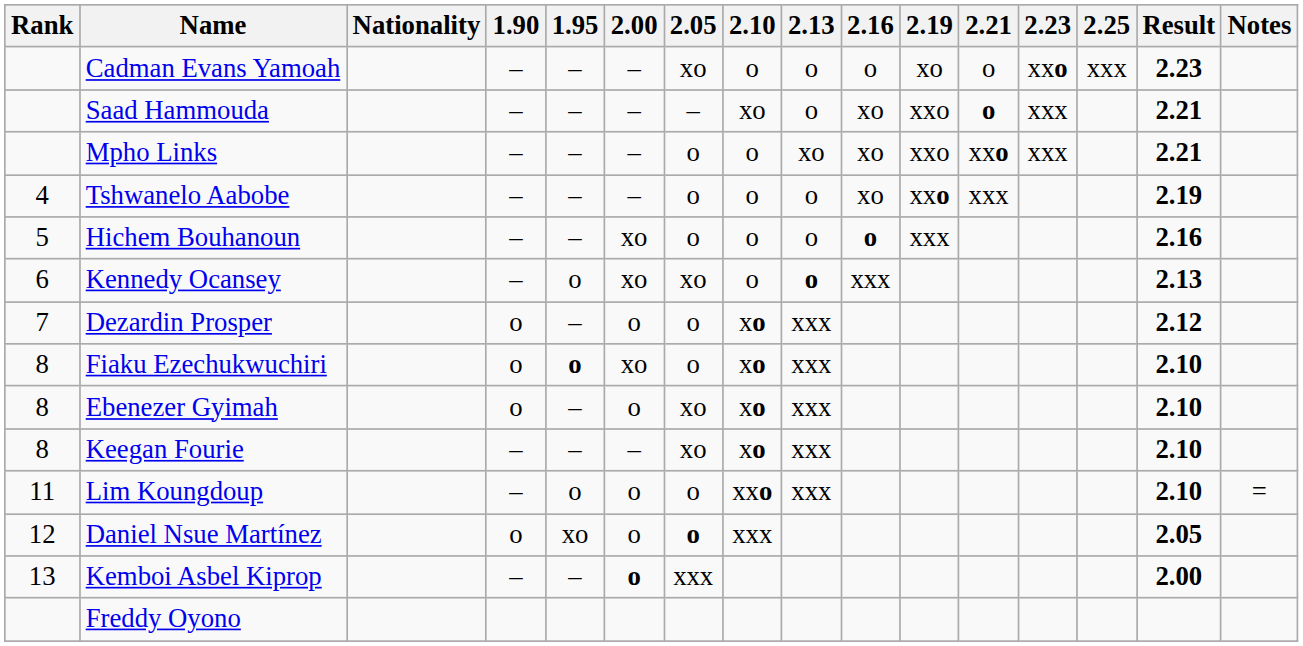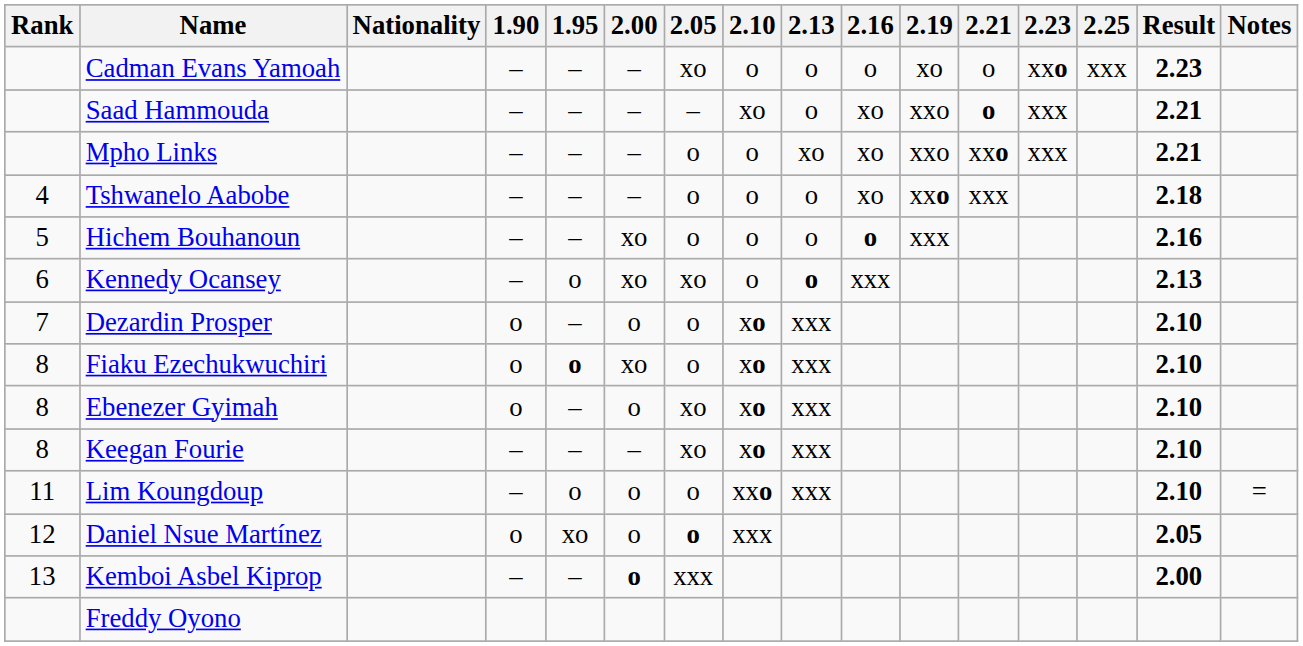 <table class="wikitable sortable" style="text-align:center">
 <tr>
 <th>Rank</th>
 <th>Name</th>
 <th>Nationality</th>
 <th>1.90</th>
 <th>1.95</th>
 <th>2.00</th>
 <th>2.05</th>
 <th>2.10</th>
 <th>2.13</th>
 <th>2.16</th>
 <th>2.19</th>
 <th>2.21</th>
 <th>2.23</th>
 <th>2.25</th>
 <th>Result</th>
 <th>Notes</th>
 </tr>
 <tr>
 <td></td>
 <td align=left><a href='#'>Cadman Evans Yamoah</a></td>
 <td align=left></td>
 <td>–</td>
 <td>–</td>
 <td>–</td>
 <td>xo</td>
 <td>o</td>
 <td>o</td>
 <td>o</td>
 <td>xo</td>
 <td>o</td>
 <td>xx<strong>o</strong></td>
 <td>xxx</td>
 <td><strong>2.23</strong></td>
 <td></td>
 </tr>
 <tr>
 <td></td>
 <td align=left><a href='#'>Saad Hammouda</a></td>
 <td align=left></td>
 <td>–</td>
 <td>–</td>
 <td>–</td>
 <td>–</td>
 <td>xo</td>
 <td>o</td>
 <td>xo</td>
 <td>xxo</td>
 <td><strong>o</strong></td>
 <td>xxx</td>
 <td></td>
 <td><strong>2.21</strong></td>
 <td></td>
 </tr>
 <tr>
 <td></td>
 <td align=left><a href='#'>Mpho Links</a></td>
 <td align=left></td>
 <td>–</td>
 <td>–</td>
 <td>–</td>
 <td>o</td>
 <td>o</td>
 <td>xo</td>
 <td>xo</td>
 <td>xxo</td>
 <td>xx<strong>o</strong></td>
 <td>xxx</td>
 <td></td>
 <td><strong>2.21</strong></td>
 <td></td>
 </tr>
 <tr>
 <td>4</td>
 <td align=left><a href='#'>Tshwanelo Aabobe</a></td>
 <td align=left></td>
 <td>–</td>
 <td>–</td>
 <td>–</td>
 <td>o</td>
 <td>o</td>
 <td>o</td>
 <td>xo</td>
 <td>xx<strong>o</strong></td>
 <td>xxx</td>
 <td></td>
 <td></td>
-<td><strong>2.19</strong></td>
+<td><strong>2.18</strong></td>
 <td></td>
 </tr>
 <tr>
 <td>5</td>
 <td align=left><a href='#'>Hichem Bouhanoun</a></td>
 <td align=left></td>
 <td>–</td>
 <td>–</td>
 <td>xo</td>
 <td>o</td>
 <td>o</td>
 <td>o</td>
 <td><strong>o</strong></td>
 <td>xxx</td>
 <td></td>
 <td></td>
 <td></td>
 <td><strong>2.16</strong></td>
 <td></td>
 </tr>
 <tr>
 <td>6</td>
 <td align=left><a href='#'>Kennedy Ocansey</a></td>
 <td align=left></td>
 <td>–</td>
 <td>o</td>
 <td>xo</td>
 <td>xo</td>
 <td>o</td>
 <td><strong>o</strong></td>
 <td>xxx</td>
 <td></td>
 <td></td>
 <td></td>
 <td></td>
 <td><strong>2.13</strong></td>
 <td></td>
 </tr>
 <tr>
 <td>7</td>
 <td align=left><a href='#'>Dezardin Prosper</a></td>
 <td align=left></td>
 <td>o</td>
 <td>–</td>
 <td>o</td>
 <td>o</td>
 <td>x<strong>o</strong></td>
 <td>xxx</td>
 <td></td>
 <td></td>
 <td></td>
 <td></td>
 <td></td>
-<td><strong>2.12</strong></td>
+<td><strong>2.10</strong></td>
 <td></td>
 </tr>
 <tr>
 <td>8</td>
 <td align=left><a href='#'>Fiaku Ezechukwuchiri</a></td>
 <td align=left></td>
 <td>o</td>
 <td><strong>o</strong></td>
 <td>xo</td>
 <td>o</td>
 <td>x<strong>o</strong></td>
 <td>xxx</td>
 <td></td>
 <td></td>
 <td></td>
 <td></td>
 <td></td>
 <td><strong>2.10</strong></td>
 <td></td>
 </tr>
 <tr>
 <td>8</td>
 <td align=left><a href='#'>Ebenezer Gyimah</a></td>
 <td align=left></td>
 <td>o</td>
 <td>–</td>
 <td>o</td>
 <td>xo</td>
 <td>x<strong>o</strong></td>
 <td>xxx</td>
 <td></td>
 <td></td>
 <td></td>
 <td></td>
 <td></td>
 <td><strong>2.10</strong></td>
 <td></td>
 </tr>
 <tr>
 <td>8</td>
 <td align=left><a href='#'>Keegan Fourie</a></td>
 <td align=left></td>
 <td>–</td>
 <td>–</td>
 <td>–</td>
 <td>xo</td>
 <td>x<strong>o</strong></td>
 <td>xxx</td>
 <td></td>
 <td></td>
 <td></td>
 <td></td>
 <td></td>
 <td><strong>2.10</strong></td>
 <td></td>
 </tr>
 <tr>
 <td>11</td>
 <td align=left><a href='#'>Lim Koungdoup</a></td>
 <td align=left></td>
 <td>–</td>
 <td>o</td>
 <td>o</td>
 <td>o</td>
 <td>xx<strong>o</strong></td>
 <td>xxx</td>
 <td></td>
 <td></td>
 <td></td>
 <td></td>
 <td></td>
 <td><strong>2.10</strong></td>
 <td>=</td>
 </tr>
 <tr>
 <td>12</td>
 <td align=left><a href='#'>Daniel Nsue Martínez</a></td>
 <td align=left></td>
 <td>o</td>
 <td>xo</td>
 <td>o</td>
 <td><strong>o</strong></td>
 <td>xxx</td>
 <td></td>
 <td></td>
 <td></td>
 <td></td>
 <td></td>
 <td></td>
 <td><strong>2.05</strong></td>
 <td></td>
 </tr>
 <tr>
 <td>13</td>
 <td align=left><a href='#'>Kemboi Asbel Kiprop</a></td>
 <td align=left></td>
 <td>–</td>
 <td>–</td>
 <td><strong>o</strong></td>
 <td>xxx</td>
 <td></td>
 <td></td>
 <td></td>
 <td></td>
 <td></td>
 <td></td>
 <td></td>
 <td><strong>2.00</strong></td>
 <td></td>
 </tr>
 <tr>
 <td></td>
 <td align=left><a href='#'>Freddy Oyono</a></td>
 <td align=left></td>
 <td></td>
 <td></td>
 <td></td>
 <td></td>
 <td></td>
 <td></td>
 <td></td>
 <td></td>
 <td></td>
 <td></td>
 <td></td>
 <td><strong></strong></td>
 <td></td>
 </tr>
 </table>
